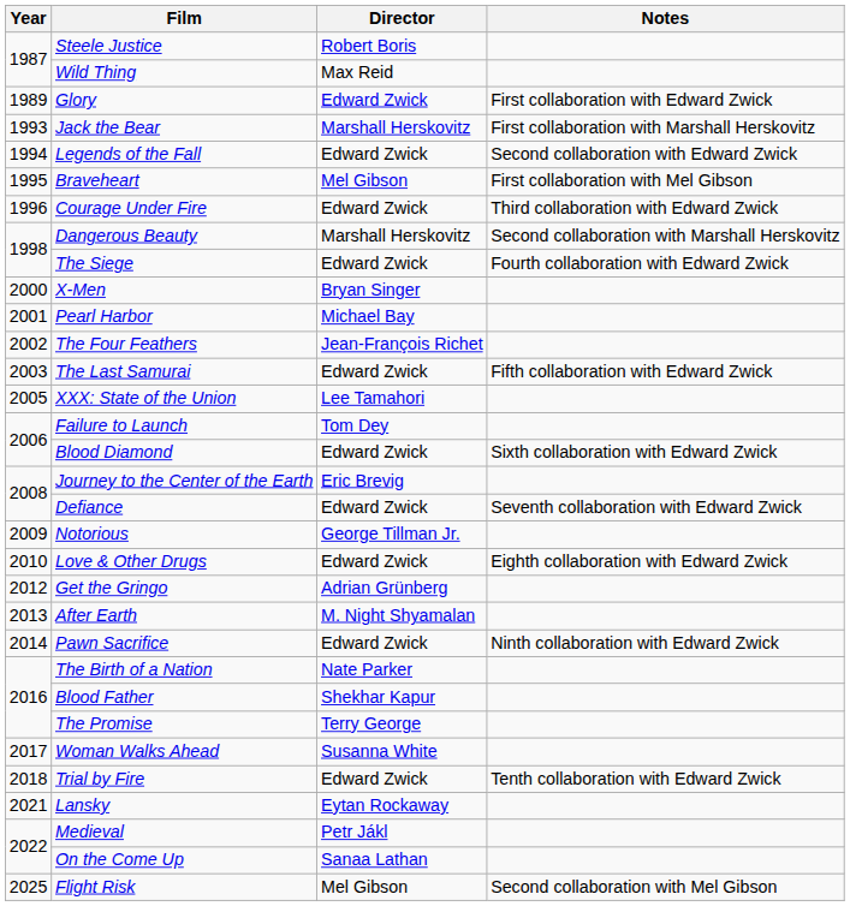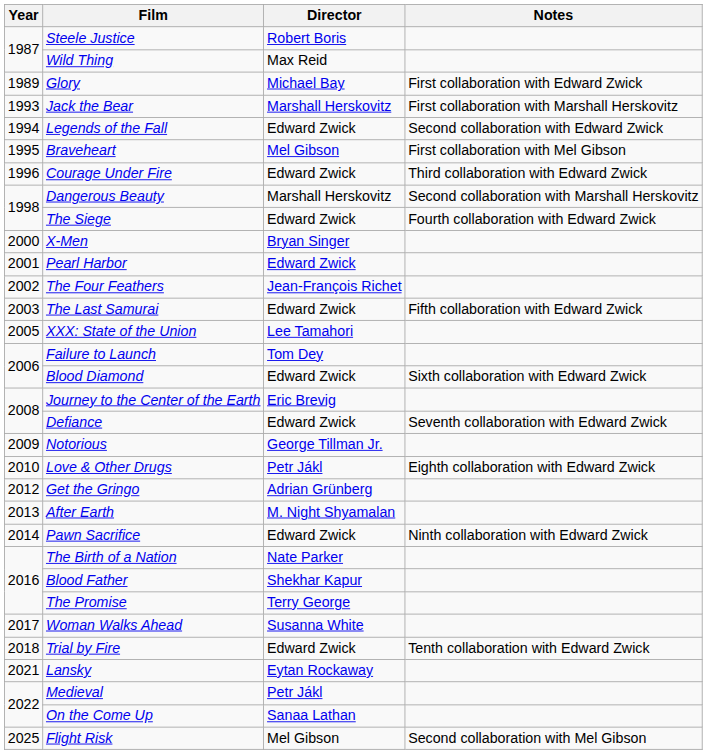 <table class="wikitable">
 <tr>
 <th>Year</th>
 <th>Film</th>
 <th>Director</th>
 <th>Notes</th>
 </tr>
 <tr>
 <td rowspan=2>1987</td>
 <td><em><a href='#'>Steele Justice</a></em></td>
 <td><a href='#'>Robert Boris</a></td>
 <td></td>
 </tr>
 <tr>
 <td><em><a href='#'>Wild Thing</a></em></td>
 <td>Max Reid</td>
 <td></td>
 </tr>
 <tr>
 <td>1989</td>
 <td><em><a href='#'>Glory</a></em></td>
-<td><a href='#'>Edward Zwick</a></td>
+<td><a href='#'>Michael Bay</a></td>
 <td>First collaboration with Edward Zwick</td>
 </tr>
 <tr>
 <td>1993</td>
 <td><em><a href='#'>Jack the Bear</a></em></td>
 <td><a href='#'>Marshall Herskovitz</a></td>
 <td>First collaboration with Marshall Herskovitz</td>
 </tr>
 <tr>
 <td>1994</td>
 <td><em><a href='#'>Legends of the Fall</a></em></td>
 <td>Edward Zwick</td>
 <td>Second collaboration with Edward Zwick</td>
 </tr>
 <tr>
 <td>1995</td>
 <td><em><a href='#'>Braveheart</a></em></td>
 <td><a href='#'>Mel Gibson</a></td>
 <td>First collaboration with Mel Gibson</td>
 </tr>
 <tr>
 <td>1996</td>
 <td><em><a href='#'>Courage Under Fire</a></em></td>
 <td>Edward Zwick</td>
 <td>Third collaboration with Edward Zwick</td>
 </tr>
 <tr>
 <td rowspan=2>1998</td>
 <td><em><a href='#'>Dangerous Beauty</a></em></td>
 <td>Marshall Herskovitz</td>
 <td>Second collaboration with Marshall Herskovitz</td>
 </tr>
 <tr>
 <td><em><a href='#'>The Siege</a></em></td>
 <td>Edward Zwick</td>
 <td>Fourth collaboration with Edward Zwick</td>
 </tr>
 <tr>
 <td>2000</td>
 <td><em><a href='#'>X-Men</a></em></td>
 <td><a href='#'>Bryan Singer</a></td>
 <td></td>
 </tr>
 <tr>
 <td>2001</td>
 <td><em><a href='#'>Pearl Harbor</a></em></td>
-<td><a href='#'>Michael Bay</a></td>
+<td><a href='#'>Edward Zwick</a></td>
 <td></td>
 </tr>
 <tr>
 <td>2002</td>
 <td><em><a href='#'>The Four Feathers</a></em></td>
 <td><a href='#'>Jean-François Richet</a></td>
 <td></td>
 </tr>
 <tr>
 <td>2003</td>
 <td><em><a href='#'>The Last Samurai</a></em></td>
 <td>Edward Zwick</td>
 <td>Fifth collaboration with Edward Zwick</td>
 </tr>
 <tr>
 <td>2005</td>
 <td><em><a href='#'>XXX: State of the Union</a></em></td>
 <td><a href='#'>Lee Tamahori</a></td>
 <td></td>
 </tr>
 <tr>
 <td rowspan=2>2006</td>
 <td><em><a href='#'>Failure to Launch</a></em></td>
 <td><a href='#'>Tom Dey</a></td>
 <td></td>
 </tr>
 <tr>
 <td><em><a href='#'>Blood Diamond</a></em></td>
 <td>Edward Zwick</td>
 <td>Sixth collaboration with Edward Zwick</td>
 </tr>
 <tr>
 <td rowspan=2>2008</td>
 <td><em><a href='#'>Journey to the Center of the Earth</a></em></td>
 <td><a href='#'>Eric Brevig</a></td>
 <td></td>
 </tr>
 <tr>
 <td><em><a href='#'>Defiance</a></em></td>
 <td>Edward Zwick</td>
 <td>Seventh collaboration with Edward Zwick</td>
 </tr>
 <tr>
 <td>2009</td>
 <td><em><a href='#'>Notorious</a></em></td>
 <td><a href='#'>George Tillman Jr.</a></td>
 <td></td>
 </tr>
 <tr>
 <td>2010</td>
 <td><em><a href='#'>Love & Other Drugs</a></em></td>
-<td>Edward Zwick</td>
+<td><a href='#'>Petr Jákl</a></td>
 <td>Eighth collaboration with Edward Zwick</td>
 </tr>
 <tr>
 <td>2012</td>
 <td><em><a href='#'>Get the Gringo</a></em></td>
 <td><a href='#'>Adrian Grünberg</a></td>
 <td></td>
 </tr>
 <tr>
 <td>2013</td>
 <td><em><a href='#'>After Earth</a></em></td>
 <td><a href='#'>M. Night Shyamalan</a></td>
 <td></td>
 </tr>
 <tr>
 <td>2014</td>
 <td><em><a href='#'>Pawn Sacrifice</a></em></td>
 <td>Edward Zwick</td>
 <td>Ninth collaboration with Edward Zwick</td>
 </tr>
 <tr>
 <td rowspan=3>2016</td>
 <td><em><a href='#'>The Birth of a Nation</a></em></td>
 <td><a href='#'>Nate Parker</a></td>
 <td></td>
 </tr>
 <tr>
 <td><em><a href='#'>Blood Father</a></em></td>
 <td><a href='#'>Shekhar Kapur</a></td>
 <td></td>
 </tr>
 <tr>
 <td><em><a href='#'>The Promise</a></em></td>
 <td><a href='#'>Terry George</a></td>
 <td></td>
 </tr>
 <tr>
 <td>2017</td>
 <td><em><a href='#'>Woman Walks Ahead</a></em></td>
 <td><a href='#'>Susanna White</a></td>
 <td></td>
 </tr>
 <tr>
 <td>2018</td>
 <td><em><a href='#'>Trial by Fire</a></em></td>
 <td>Edward Zwick</td>
 <td>Tenth collaboration with Edward Zwick</td>
 </tr>
 <tr>
 <td>2021</td>
 <td><em><a href='#'>Lansky</a></em></td>
 <td><a href='#'>Eytan Rockaway</a></td>
 <td></td>
 </tr>
 <tr>
 <td rowspan=2>2022</td>
 <td><em><a href='#'>Medieval</a></em></td>
 <td><a href='#'>Petr Jákl</a></td>
 <td></td>
 </tr>
 <tr>
 <td><em><a href='#'>On the Come Up</a></em></td>
 <td><a href='#'>Sanaa Lathan</a></td>
 <td></td>
 </tr>
 <tr>
 <td>2025</td>
 <td><em><a href='#'>Flight Risk</a></em></td>
 <td>Mel Gibson</td>
 <td>Second collaboration with Mel Gibson</td>
 </tr>
 </table>
